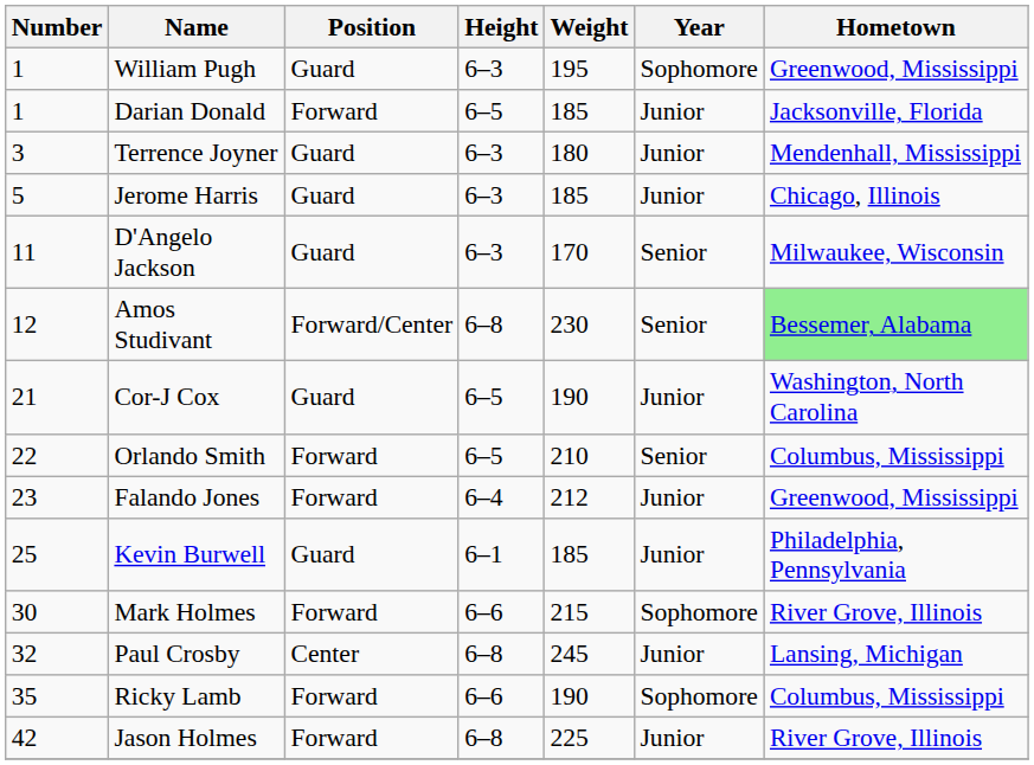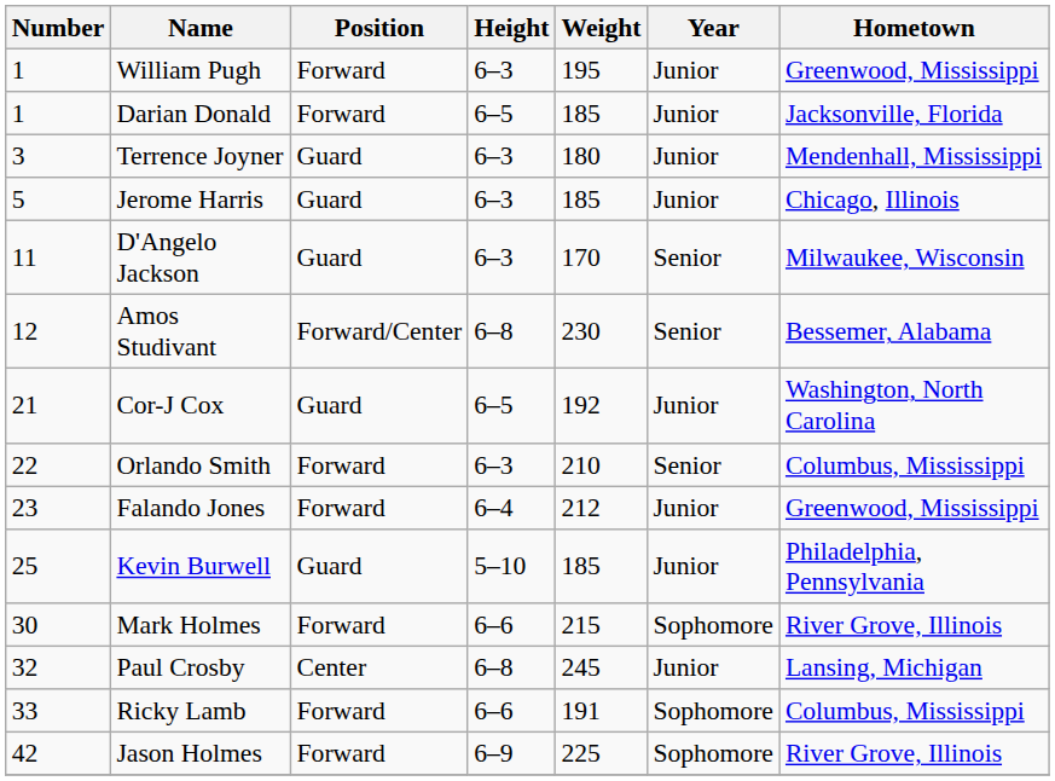 <table class="wikitable" style="font-size: 95%;">
 <tr>
 <th>Number</th>
 <th>Name</th>
 <th>Position</th>
 <th>Height</th>
 <th>Weight</th>
 <th>Year</th>
 <th>Hometown</th>
 </tr>
 <tr>
 <td>1</td>
 <td>William Pugh</td>
-<td>Guard</td>
+<td>Forward</td>
 <td>6–3</td>
 <td>195</td>
-<td>Sophomore</td>
+<td>Junior</td>
 <td><a href='#'>Greenwood, Mississippi</a></td>
 </tr>
 <tr>
 <td>1</td>
 <td>Darian Donald</td>
 <td>Forward</td>
 <td>6–5</td>
 <td>185</td>
 <td>Junior</td>
 <td><a href='#'>Jacksonville, Florida</a></td>
 </tr>
 <tr>
 <td>3</td>
 <td>Terrence Joyner</td>
 <td>Guard</td>
 <td>6–3</td>
 <td>180</td>
 <td>Junior</td>
 <td><a href='#'>Mendenhall, Mississippi</a></td>
 </tr>
 <tr>
 <td>5</td>
 <td>Jerome Harris</td>
 <td>Guard</td>
 <td>6–3</td>
 <td>185</td>
 <td>Junior</td>
 <td><a href='#'>Chicago</a>, <a href='#'>Illinois</a></td>
 </tr>
 <tr>
 <td>11</td>
 <td>D'Angelo Jackson</td>
 <td>Guard</td>
 <td>6–3</td>
 <td>170</td>
 <td>Senior</td>
 <td><a href='#'>Milwaukee, Wisconsin</a></td>
 </tr>
 <tr>
 <td>12</td>
 <td>Amos Studivant</td>
 <td>Forward/Center</td>
 <td>6–8</td>
 <td>230</td>
 <td>Senior</td>
-<td style="background: lightgreen;"><a href='#'>Bessemer, Alabama</a></td>
+<td><a href='#'>Bessemer, Alabama</a></td>
 </tr>
 <tr>
 <td>21</td>
 <td>Cor-J Cox</td>
 <td>Guard</td>
 <td>6–5</td>
-<td>190</td>
+<td>192</td>
 <td>Junior</td>
 <td><a href='#'>Washington, North Carolina</a></td>
 </tr>
 <tr>
 <td>22</td>
 <td>Orlando Smith</td>
 <td>Forward</td>
-<td>6–5</td>
+<td>6–3</td>
 <td>210</td>
 <td>Senior</td>
 <td><a href='#'>Columbus, Mississippi</a></td>
 </tr>
 <tr>
 <td>23</td>
 <td>Falando Jones</td>
 <td>Forward</td>
 <td>6–4</td>
 <td>212</td>
 <td>Junior</td>
 <td><a href='#'>Greenwood, Mississippi</a></td>
 </tr>
 <tr>
 <td>25</td>
 <td><a href='#'>Kevin Burwell</a></td>
 <td>Guard</td>
-<td>6–1</td>
+<td>5–10</td>
 <td>185</td>
 <td>Junior</td>
 <td><a href='#'>Philadelphia</a>, <a href='#'>Pennsylvania</a></td>
 </tr>
 <tr>
 <td>30</td>
 <td>Mark Holmes</td>
 <td>Forward</td>
 <td>6–6</td>
 <td>215</td>
 <td>Sophomore</td>
 <td><a href='#'>River Grove, Illinois</a></td>
 </tr>
 <tr>
 <td>32</td>
 <td>Paul Crosby</td>
 <td>Center</td>
 <td>6–8</td>
 <td>245</td>
 <td>Junior</td>
 <td><a href='#'>Lansing, Michigan</a></td>
 </tr>
 <tr>
-<td>35</td>
+<td>33</td>
 <td>Ricky Lamb</td>
 <td>Forward</td>
 <td>6–6</td>
-<td>190</td>
+<td>191</td>
 <td>Sophomore</td>
 <td><a href='#'>Columbus, Mississippi</a></td>
 </tr>
 <tr>
 <td>42</td>
 <td>Jason Holmes</td>
 <td>Forward</td>
-<td>6–8</td>
+<td>6–9</td>
 <td>225</td>
-<td>Junior</td>
+<td>Sophomore</td>
 <td><a href='#'>River Grove, Illinois</a></td>
 </tr>
 <tr>
 </tr>
 </table>
